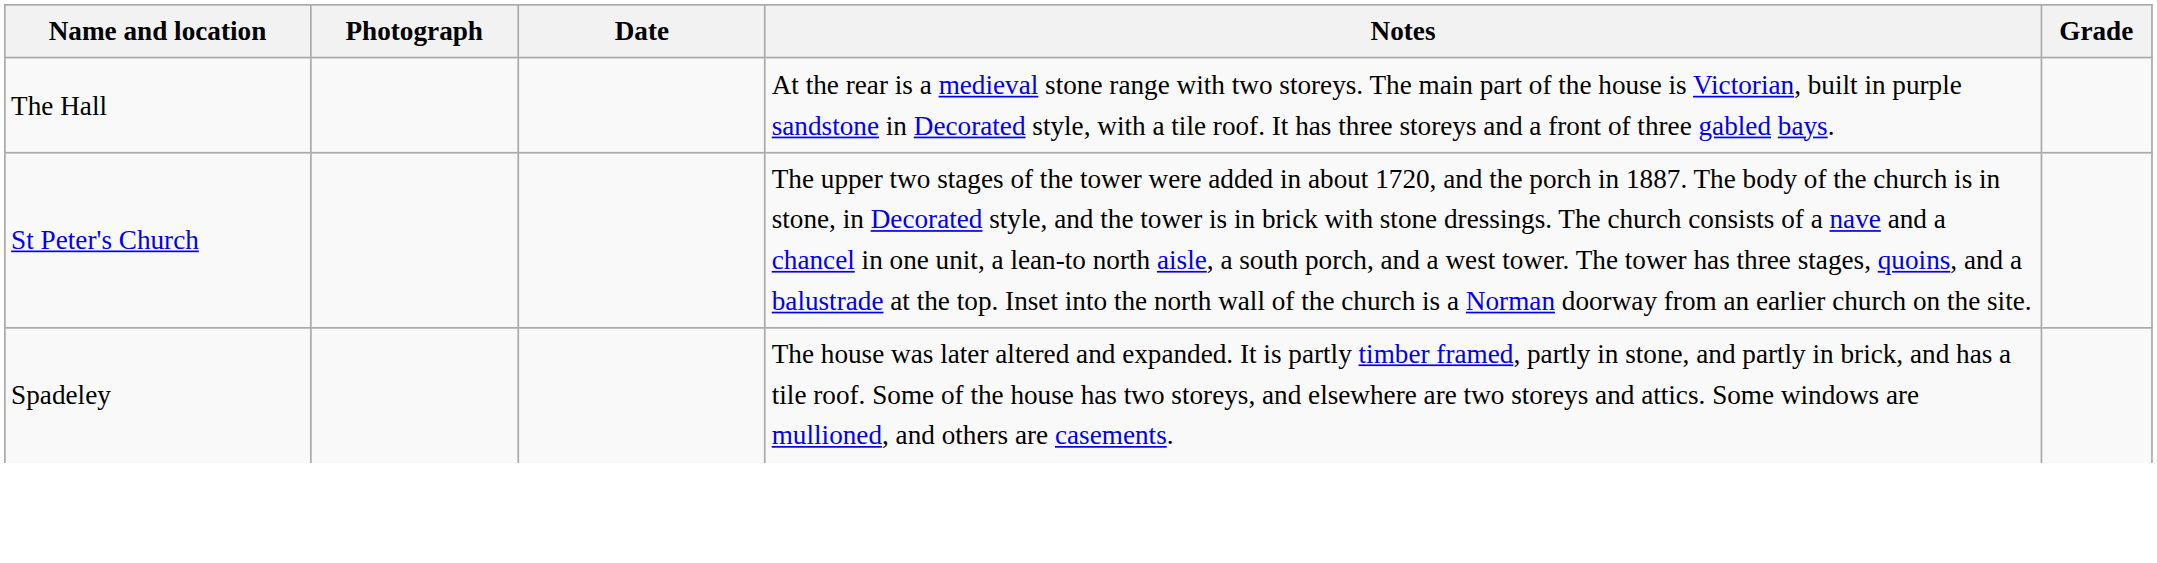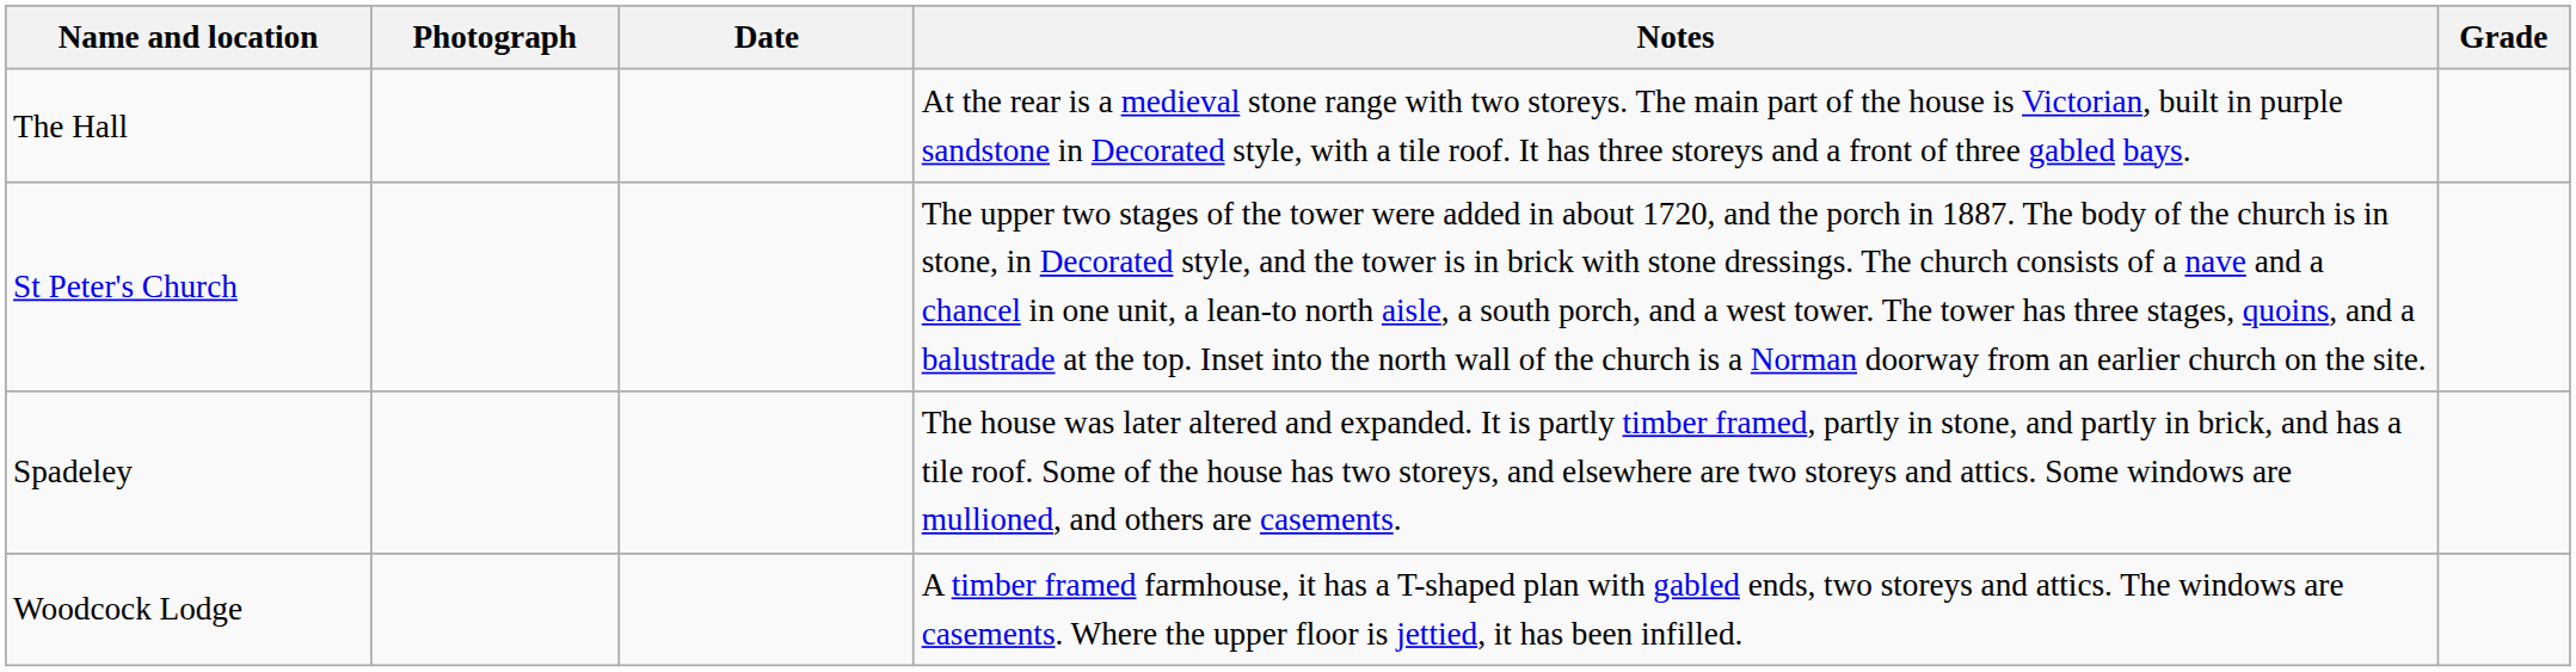 <table class="wikitable sortable plainrowheaders" style="width:100%; border:0; text-align:left; line-height:150%;">
 <tr>
 <th scope="col"  style="width:150px">Name and location</th>
 <th scope="col"  style="width:100px" class="unsortable">Photograph</th>
 <th scope="col"  style="width:120px">Date</th>
 <th scope="col"  style="width:650px" class="unsortable">Notes</th>
 <th scope="col"  style="width:50px">Grade</th>
 </tr>
 <tr>
 <td>The Hall<br><small></small></td>
 <td></td>
 <td align="center"></td>
 <td>At the rear is a <a href='#'>medieval</a> stone range with two storeys.  The main part of the house is <a href='#'>Victorian</a>, built in purple <a href='#'>sandstone</a> in <a href='#'>Decorated</a> style, with a tile roof.  It has three storeys and a front of three <a href='#'>gabled</a> <a href='#'>bays</a>.</td>
 <td align="center" ></td>
 </tr>
 <tr>
 <td><a href='#'>St Peter's Church</a><br><small></small></td>
 <td></td>
 <td align="center"></td>
 <td>The upper two stages of the tower were added in about 1720, and the porch in 1887.  The body of the church is in stone, in <a href='#'>Decorated</a> style, and the tower is in brick with stone dressings.  The church consists of a <a href='#'>nave</a> and a <a href='#'>chancel</a> in one unit, a lean-to north <a href='#'>aisle</a>, a south porch, and a west tower.  The tower has three stages, <a href='#'>quoins</a>, and a <a href='#'>balustrade</a> at the top.  Inset into the north wall of the church is a <a href='#'>Norman</a> doorway from an earlier church on the site.</td>
 <td align="center" ></td>
 </tr>
 <tr>
 <td>Spadeley<br><small></small></td>
 <td></td>
 <td align="center"></td>
 <td>The house was later altered and expanded.  It is partly <a href='#'>timber framed</a>, partly in stone, and partly in brick, and has a tile roof.  Some of the house has two storeys, and elsewhere are two storeys and attics.  Some windows are <a href='#'>mullioned</a>, and others are <a href='#'>casements</a>.</td>
 <td align="center" ></td>
 </tr>
 <tr>
+<td>Woodcock Lodge<br><small></small></td>
+<td></td>
+<td align="center"></td>
+<td>A <a href='#'>timber framed</a> farmhouse, it has a T-shaped plan with <a href='#'>gabled</a> ends, two storeys and attics.  The windows are <a href='#'>casements</a>.  Where the upper floor is <a href='#'>jettied</a>, it has been infilled.</td>
+<td align="center" ></td>
+</tr>
+<tr>
 </tr>
 </table>
